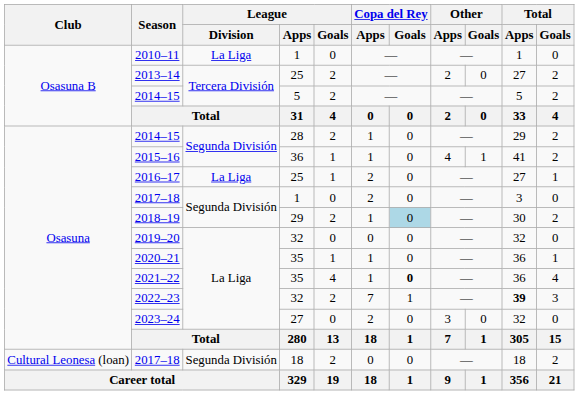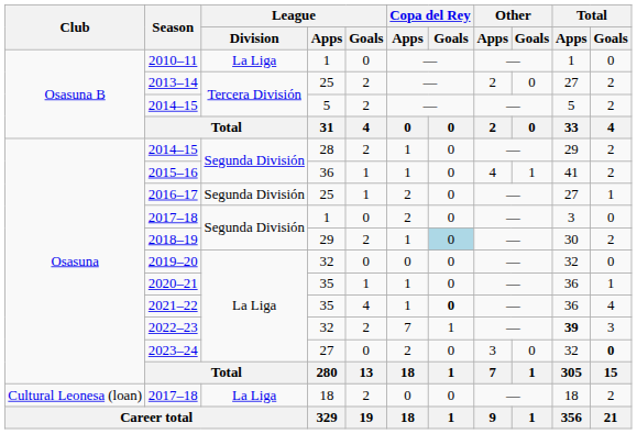 <table class="wikitable" style="text-align:center">
 <tr>
 <th rowspan="2">Club</th>
 <th rowspan="2">Season</th>
 <th colspan="3">League</th>
 <th colspan="2"><a href='#'>Copa del Rey</a></th>
 <th colspan="2">Other</th>
 <th colspan="2">Total</th>
 </tr>
 <tr>
 <th>Division</th>
 <th>Apps</th>
 <th>Goals</th>
 <th>Apps</th>
 <th>Goals</th>
 <th>Apps</th>
 <th>Goals</th>
 <th>Apps</th>
 <th>Goals</th>
 </tr>
 <tr>
 <td rowspan="4"><a href='#'>Osasuna B</a></td>
 <td><a href='#'>2010–11</a></td>
 <td><a href='#'>La Liga</a></td>
 <td>1</td>
 <td>0</td>
 <td colspan="2">—</td>
 <td colspan="2">—</td>
 <td>1</td>
 <td>0</td>
 </tr>
 <tr>
 <td><a href='#'>2013–14</a></td>
 <td rowspan="2"><a href='#'>Tercera División</a></td>
 <td>25</td>
 <td>2</td>
 <td colspan="2">—</td>
 <td>2</td>
 <td>0</td>
 <td>27</td>
 <td>2</td>
 </tr>
 <tr>
 <td><a href='#'>2014–15</a></td>
 <td>5</td>
 <td>2</td>
 <td colspan="2">—</td>
 <td colspan="2">—</td>
 <td>5</td>
 <td>2</td>
 </tr>
 <tr>
 <th colspan="2">Total</th>
 <th>31</th>
 <th>4</th>
 <th>0</th>
 <th>0</th>
 <th>2</th>
 <th>0</th>
 <th>33</th>
 <th>4</th>
 </tr>
 <tr>
 <td rowspan="11"><a href='#'>Osasuna</a></td>
 <td><a href='#'>2014–15</a></td>
 <td rowspan="2"><a href='#'>Segunda División</a></td>
 <td>28</td>
 <td>2</td>
 <td>1</td>
 <td>0</td>
 <td colspan="2">—</td>
 <td>29</td>
 <td>2</td>
 </tr>
 <tr>
 <td><a href='#'>2015–16</a></td>
 <td>36</td>
 <td>1</td>
 <td>1</td>
 <td>0</td>
 <td>4</td>
 <td>1</td>
 <td>41</td>
 <td>2</td>
 </tr>
 <tr>
 <td><a href='#'>2016–17</a></td>
-<td><a href='#'>La Liga</a></td>
+<td>Segunda División</td>
 <td>25</td>
 <td>1</td>
 <td>2</td>
 <td>0</td>
 <td colspan="2">—</td>
 <td>27</td>
 <td>1</td>
 </tr>
 <tr>
 <td><a href='#'>2017–18</a></td>
 <td rowspan="2">Segunda División</td>
 <td>1</td>
 <td>0</td>
 <td>2</td>
 <td>0</td>
 <td colspan="2">—</td>
 <td>3</td>
 <td>0</td>
 </tr>
 <tr>
 <td><a href='#'>2018–19</a></td>
 <td>29</td>
 <td>2</td>
 <td>1</td>
 <td style="background: lightblue;">0</td>
 <td colspan="2">—</td>
 <td>30</td>
 <td>2</td>
 </tr>
 <tr>
 <td><a href='#'>2019–20</a></td>
 <td rowspan="5">La Liga</td>
 <td>32</td>
 <td>0</td>
 <td>0</td>
 <td>0</td>
 <td colspan="2">—</td>
 <td>32</td>
 <td>0</td>
 </tr>
 <tr>
 <td><a href='#'>2020–21</a></td>
 <td>35</td>
 <td>1</td>
 <td>1</td>
 <td>0</td>
 <td colspan="2">—</td>
 <td>36</td>
 <td>1</td>
 </tr>
 <tr>
 <td><a href='#'>2021–22</a></td>
 <td>35</td>
 <td>4</td>
 <td>1</td>
 <td><strong>0</strong></td>
 <td colspan="2">—</td>
 <td>36</td>
 <td>4</td>
 </tr>
 <tr>
 <td><a href='#'>2022–23</a></td>
 <td>32</td>
 <td>2</td>
 <td>7</td>
 <td>1</td>
 <td colspan="2">—</td>
 <td><strong>39</strong></td>
 <td>3</td>
 </tr>
 <tr>
 <td><a href='#'>2023–24</a></td>
 <td>27</td>
 <td>0</td>
 <td>2</td>
 <td>0</td>
 <td>3</td>
 <td>0</td>
 <td>32</td>
-<td>0</td>
+<td><strong>0</strong></td>
 </tr>
 <tr>
 <th colspan="2">Total</th>
 <th>280</th>
 <th>13</th>
 <th>18</th>
 <th>1</th>
 <th>7</th>
 <th>1</th>
 <th>305</th>
 <th>15</th>
 </tr>
 <tr>
 <td><a href='#'>Cultural Leonesa</a> (loan)</td>
 <td><a href='#'>2017–18</a></td>
-<td>Segunda División</td>
+<td><a href='#'>La Liga</a></td>
 <td>18</td>
 <td>2</td>
 <td>0</td>
 <td>0</td>
 <td colspan="2">—</td>
 <td>18</td>
 <td>2</td>
 </tr>
 <tr>
 <th colspan="3">Career total</th>
 <th>329</th>
 <th>19</th>
 <th>18</th>
 <th>1</th>
 <th>9</th>
 <th>1</th>
 <th>356</th>
 <th>21</th>
 </tr>
 </table>
